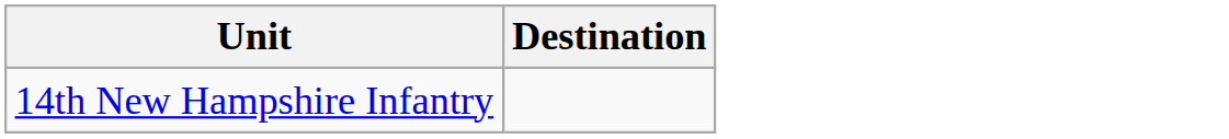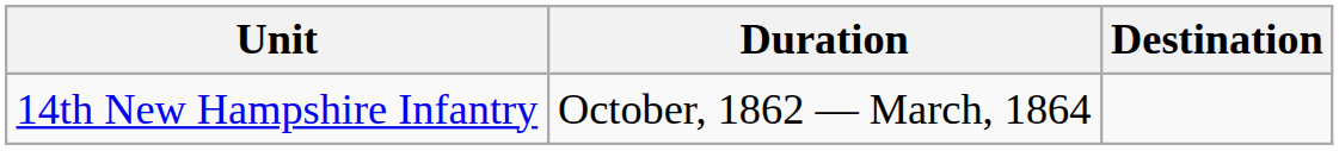 <table class="wikitable">
 <tr>
 <th>Unit</th>
+<th>Duration</th>
 <th>Destination</th>
 </tr>
 <tr>
 <td><a href='#'>14th New Hampshire Infantry</a></td>
+<td>October, 1862 — March, 1864</td>
 <td></td>
 </tr>
 </table>
